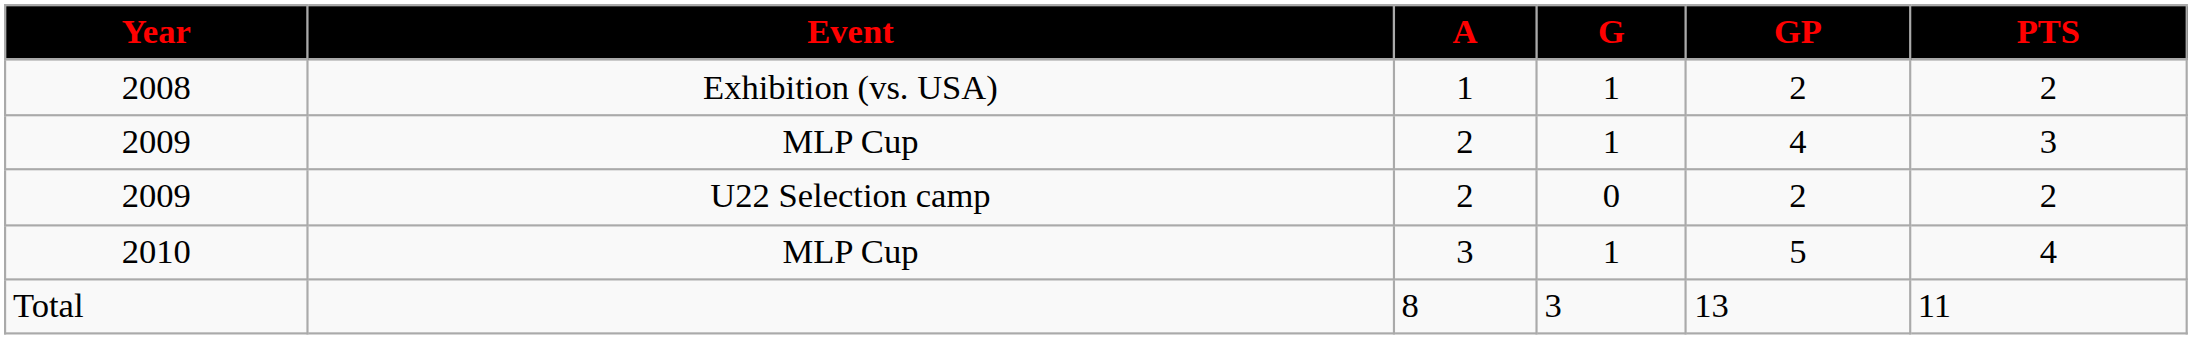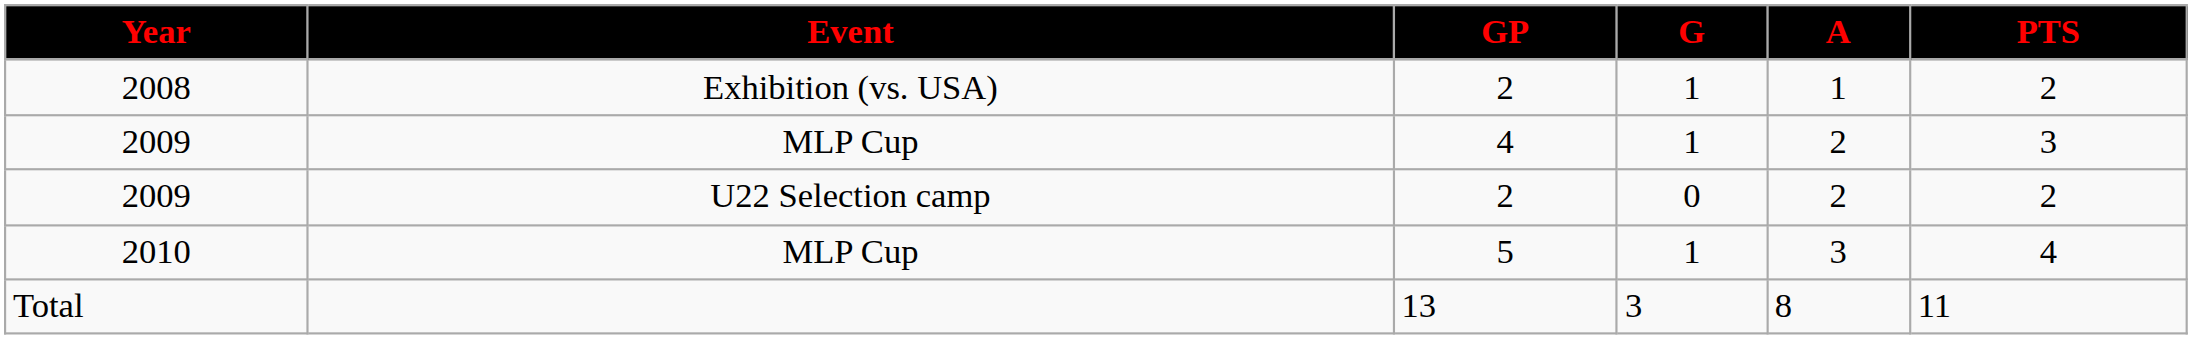 <table class="wikitable" width="80%">
 <tr align="center"  style="background:black;color:red;">
 <td><strong>Year</strong></td>
 <td><strong>Event</strong></td>
+<td><strong>GP</strong></td>
+<td><strong>G</strong></td>
 <td><strong>A</strong></td>
-<td><strong>G</strong></td>
-<td><strong>GP</strong></td>
 <td><strong>PTS</strong></td>
 </tr>
 <tr align="center" bgcolor="">
 <td>2008</td>
 <td>Exhibition (vs. USA)</td>
+<td>2</td>
 <td>1</td>
 <td>1</td>
-<td>2</td>
 <td>2</td>
 </tr>
 <tr align="center" bgcolor="">
 <td>2009</td>
 <td>MLP Cup</td>
+<td>4</td>
+<td>1</td>
 <td>2</td>
-<td>1</td>
-<td>4</td>
 <td>3</td>
 </tr>
 <tr align="center" bgcolor="">
 <td>2009</td>
 <td>U22 Selection camp</td>
 <td>2</td>
 <td>0</td>
 <td>2</td>
 <td>2</td>
 </tr>
 <tr align="center" bgcolor="">
 <td>2010</td>
 <td>MLP Cup</td>
+<td>5</td>
+<td>1</td>
 <td>3</td>
-<td>1</td>
-<td>5</td>
 <td>4</td>
 </tr>
 <tr>
 <td>Total</td>
 <td></td>
+<td>13</td>
+<td>3</td>
 <td>8</td>
-<td>3</td>
-<td>13</td>
 <td>11</td>
 </tr>
 </table>
